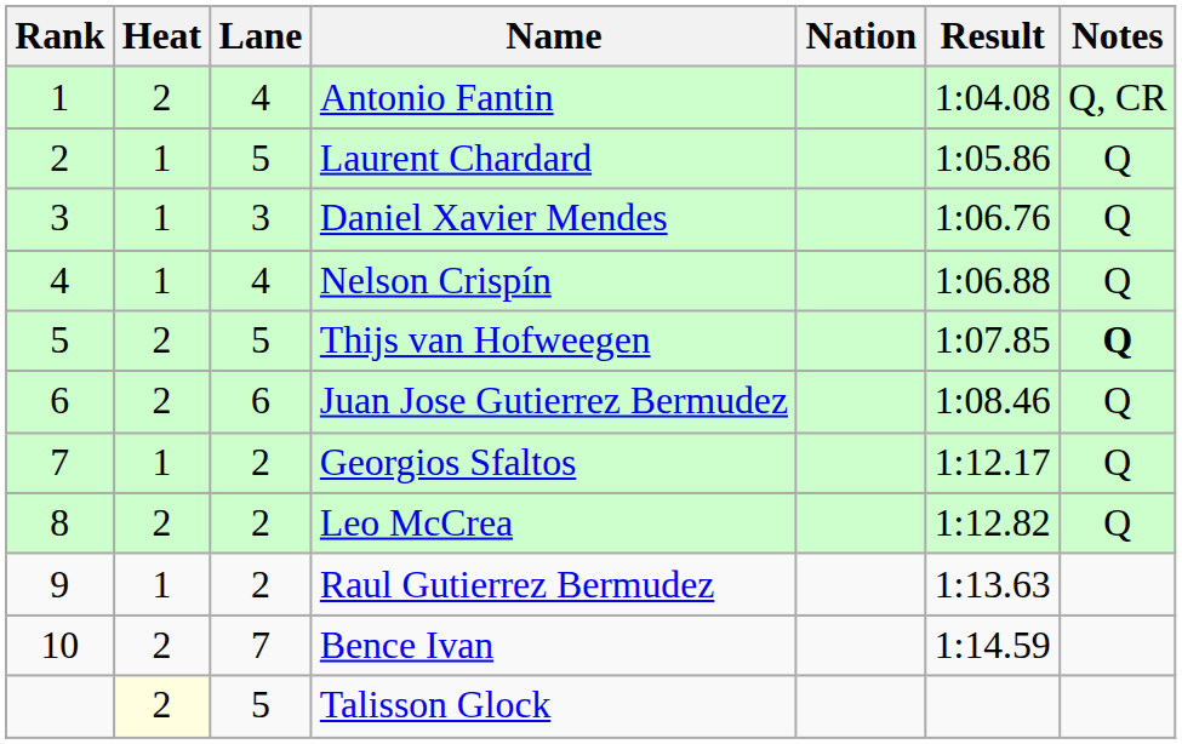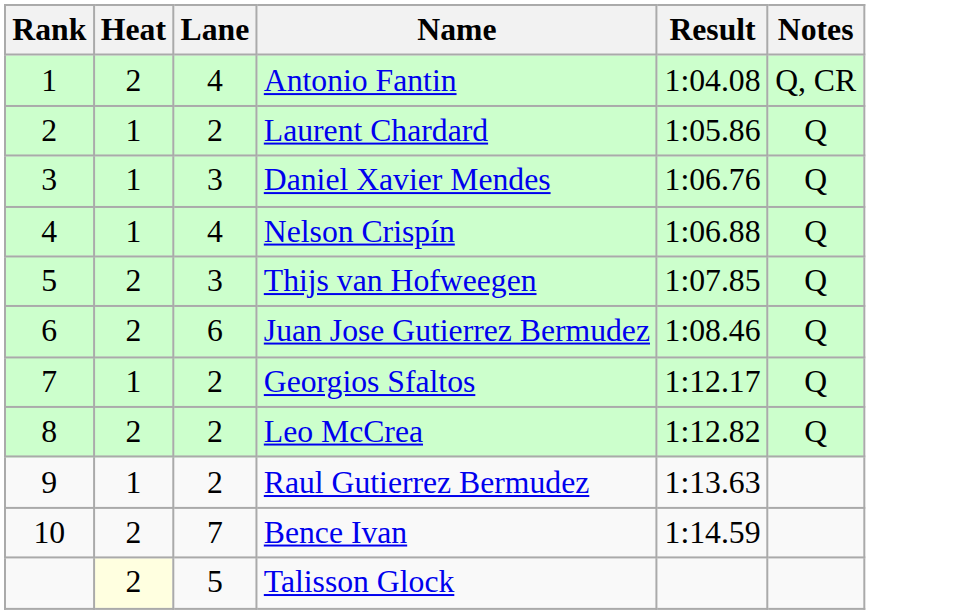 <table class="wikitable sortable" style="text-align:center">
 <tr>
 <th>Rank</th>
 <th>Heat</th>
 <th>Lane</th>
 <th>Name</th>
-<th>Nation</th>
 <th>Result</th>
 <th>Notes</th>
 </tr>
 <tr bgcolor=ccffcc>
 <td>1</td>
 <td>2</td>
 <td>4</td>
 <td align=left><a href='#'>Antonio Fantin</a></td>
-<td align=left></td>
 <td>1:04.08</td>
 <td>Q, CR</td>
 </tr>
 <tr bgcolor=ccffcc>
 <td>2</td>
 <td>1</td>
-<td>5</td>
+<td>2</td>
 <td align=left><a href='#'>Laurent Chardard</a></td>
-<td align=left></td>
 <td>1:05.86</td>
 <td>Q</td>
 </tr>
 <tr bgcolor=ccffcc>
 <td>3</td>
 <td>1</td>
 <td>3</td>
 <td align=left><a href='#'>Daniel Xavier Mendes</a></td>
-<td align=left></td>
 <td>1:06.76</td>
 <td>Q</td>
 </tr>
 <tr bgcolor=ccffcc>
 <td>4</td>
 <td>1</td>
 <td>4</td>
 <td align=left><a href='#'>Nelson Crispín</a></td>
-<td align=left></td>
 <td>1:06.88</td>
 <td>Q</td>
 </tr>
 <tr bgcolor=ccffcc>
 <td>5</td>
 <td>2</td>
-<td>5</td>
+<td>3</td>
 <td align=left><a href='#'>Thijs van Hofweegen</a></td>
-<td align=left></td>
 <td>1:07.85</td>
-<td><strong>Q</strong></td>
+<td>Q</td>
 </tr>
 <tr bgcolor=ccffcc>
 <td>6</td>
 <td>2</td>
 <td>6</td>
 <td align=left><a href='#'>Juan Jose Gutierrez Bermudez</a></td>
-<td align=left></td>
 <td>1:08.46</td>
 <td>Q</td>
 </tr>
 <tr bgcolor=ccffcc>
 <td>7</td>
 <td>1</td>
 <td>2</td>
 <td align=left><a href='#'>Georgios Sfaltos</a></td>
-<td align=left></td>
 <td>1:12.17</td>
 <td>Q</td>
 </tr>
 <tr bgcolor=ccffcc>
 <td>8</td>
 <td>2</td>
 <td>2</td>
 <td align=left><a href='#'>Leo McCrea</a></td>
-<td align=left></td>
 <td>1:12.82</td>
 <td>Q</td>
 </tr>
 <tr>
 <td>9</td>
 <td>1</td>
 <td>2</td>
 <td align=left><a href='#'>Raul Gutierrez Bermudez</a></td>
-<td align=left></td>
 <td>1:13.63</td>
 <td></td>
 </tr>
 <tr>
 <td>10</td>
 <td>2</td>
 <td>7</td>
 <td align=left><a href='#'>Bence Ivan</a></td>
-<td align=left></td>
 <td>1:14.59</td>
 <td></td>
 </tr>
 <tr>
 <td></td>
 <td style="background: lightyellow;">2</td>
 <td>5</td>
 <td align=left><a href='#'>Talisson Glock</a></td>
-<td align=left></td>
 <td data-sort-value=9:99.99></td>
 <td></td>
 </tr>
 </table>
